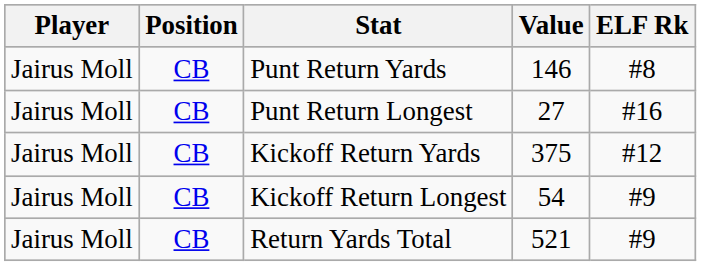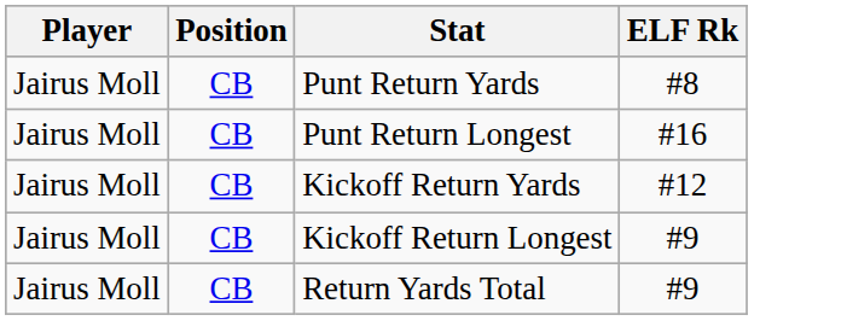 <table class="wikitable">
 <tr>
 <th>Player</th>
 <th>Position</th>
 <th>Stat</th>
-<th>Value</th>
 <th>ELF Rk</th>
 </tr>
 <tr>
 <td align="center">Jairus Moll </td>
 <td align="center"><a href='#'>CB</a></td>
 <td>Punt Return Yards</td>
-<td align="center">146</td>
 <td align="center">#8</td>
 </tr>
 <tr>
 <td align="center">Jairus Moll </td>
 <td align="center"><a href='#'>CB</a></td>
 <td>Punt Return Longest</td>
-<td align="center">27</td>
 <td align="center">#16</td>
 </tr>
 <tr>
 <td align="center">Jairus Moll </td>
 <td align="center"><a href='#'>CB</a></td>
 <td>Kickoff Return Yards</td>
-<td align="center">375</td>
 <td align="center">#12</td>
 </tr>
 <tr>
 <td align="center">Jairus Moll </td>
 <td align="center"><a href='#'>CB</a></td>
 <td>Kickoff Return Longest</td>
-<td align="center">54</td>
 <td align="center">#9</td>
 </tr>
 <tr>
 <td align="center">Jairus Moll </td>
 <td align="center"><a href='#'>CB</a></td>
 <td>Return Yards Total</td>
-<td align="center">521</td>
 <td align="center">#9</td>
 </tr>
 </table>
